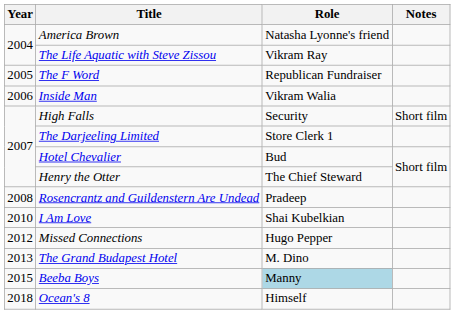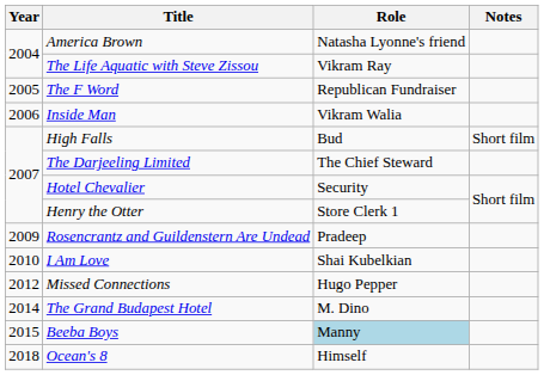 <table class="wikitable">
 <tr>
 <th>Year</th>
 <th>Title</th>
 <th>Role</th>
 <th>Notes</th>
 </tr>
 <tr>
 <td rowspan="2">2004</td>
 <td><em>America Brown</em></td>
 <td>Natasha Lyonne's friend</td>
 <td></td>
 </tr>
 <tr>
 <td><em><a href='#'>The Life Aquatic with Steve Zissou</a></em></td>
 <td>Vikram Ray</td>
 <td></td>
 </tr>
 <tr>
 <td>2005</td>
 <td><em><a href='#'>The F Word</a></em></td>
 <td>Republican Fundraiser</td>
 <td></td>
 </tr>
 <tr>
 <td>2006</td>
 <td><em><a href='#'>Inside Man</a></em></td>
 <td>Vikram Walia</td>
 <td></td>
 </tr>
 <tr>
 <td rowspan="4">2007</td>
 <td><em>High Falls</em></td>
-<td>Security</td>
+<td>Bud</td>
 <td>Short film</td>
 </tr>
 <tr>
 <td><em><a href='#'>The Darjeeling Limited</a></em></td>
-<td>Store Clerk 1</td>
+<td>The Chief Steward</td>
 <td></td>
 </tr>
 <tr>
 <td><em><a href='#'>Hotel Chevalier</a></em></td>
-<td>Bud</td>
+<td>Security</td>
 <td rowspan="2">Short film</td>
 </tr>
 <tr>
 <td><em>Henry the Otter</em></td>
-<td>The Chief Steward</td>
+<td>Store Clerk 1</td>
 </tr>
 <tr>
-<td>2008</td>
+<td>2009</td>
 <td><em><a href='#'>Rosencrantz and Guildenstern Are Undead</a></em></td>
 <td>Pradeep</td>
 <td></td>
 </tr>
 <tr>
 <td>2010</td>
 <td><em><a href='#'>I Am Love</a></em></td>
 <td>Shai Kubelkian</td>
 <td></td>
 </tr>
 <tr>
 <td>2012</td>
 <td><em>Missed Connections</em></td>
 <td>Hugo Pepper</td>
 <td></td>
 </tr>
 <tr>
-<td>2013</td>
+<td>2014</td>
 <td><em><a href='#'>The Grand Budapest Hotel</a></em></td>
 <td>M. Dino</td>
 <td></td>
 </tr>
 <tr>
 <td>2015</td>
 <td><em><a href='#'>Beeba Boys</a></em></td>
 <td style="background: lightblue;">Manny</td>
 <td></td>
 </tr>
 <tr>
 <td>2018</td>
 <td><em><a href='#'>Ocean's 8</a></em></td>
 <td>Himself</td>
 <td></td>
 </tr>
 </table>
